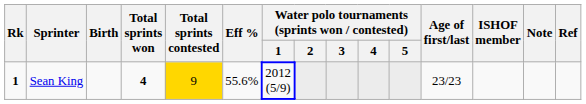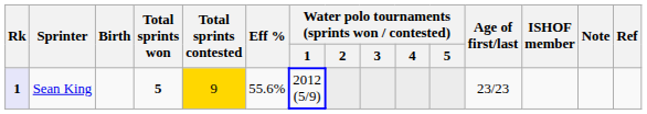 <table class="wikitable sortable" style="text-align: center; font-size: 85%; margin-left: 1em;">
 <tr>
 <th rowspan="2">Rk</th>
 <th rowspan="2">Sprinter</th>
 <th rowspan="2">Birth</th>
 <th rowspan="2">Total<br>sprints<br>won</th>
 <th rowspan="2">Total<br>sprints<br>contested</th>
 <th rowspan="2">Eff %</th>
 <th colspan="5">Water polo tournaments<br>(sprints won / contested)</th>
 <th rowspan="2">Age of<br>first/last</th>
 <th rowspan="2">ISHOF<br>member</th>
 <th rowspan="2">Note</th>
 <th rowspan="2" class="unsortable">Ref</th>
 </tr>
 <tr>
 <th>1</th>
 <th style="width: 2em;" class="unsortable">2</th>
 <th style="width: 2em;" class="unsortable">3</th>
 <th style="width: 2em;" class="unsortable">4</th>
 <th style="width: 2em;" class="unsortable">5</th>
 </tr>
 <tr>
-<td><strong>1</strong></td>
+<td style="background: lavender;"><strong>1</strong></td>
 <td style="text-align: left;" data-sort-value="King, Sean"><a href='#'>Sean King</a></td>
 <td></td>
-<td><strong>4</strong></td>
+<td><strong>5</strong></td>
 <td style="background: gold;">9</td>
 <td>55.6%</td>
 <td style="border: 2px solid blue;">2012<br>(5/9)</td>
 <td style="background-color: #ececec;"></td>
 <td style="background-color: #ececec;"></td>
 <td style="background-color: #ececec;"></td>
 <td style="background-color: #ececec;"></td>
 <td>23/23</td>
 <td></td>
 <td style="text-align: left;"></td>
 <td></td>
 </tr>
 </table>
